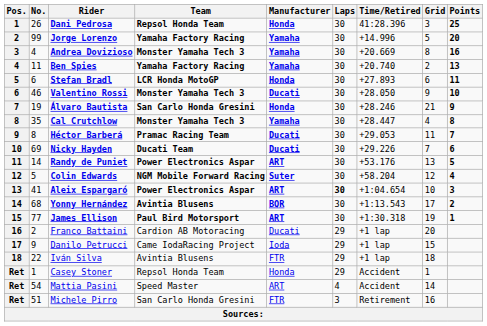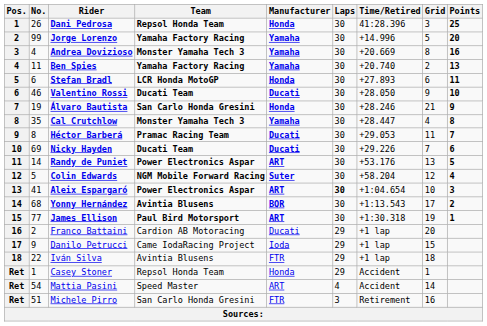 <table class="wikitable" style="font-size: 95%;">
 <tr>
 <th>Pos.</th>
 <th>No.</th>
 <th>Rider</th>
 <th>Team</th>
 <th>Manufacturer</th>
 <th>Laps</th>
 <th>Time/Retired</th>
 <th>Grid</th>
 <th>Points</th>
 </tr>
 <tr>
 <th>1</th>
 <td>26</td>
 <td> <strong><a href='#'>Dani Pedrosa</a></strong></td>
 <td><strong>Repsol Honda Team</strong></td>
 <td><strong><a href='#'>Honda</a></strong></td>
 <td>30</td>
 <td>41:28.396</td>
 <td>3</td>
 <td><strong>25</strong></td>
 </tr>
 <tr>
 <th>2</th>
 <td>99</td>
 <td> <strong><a href='#'>Jorge Lorenzo</a></strong></td>
 <td><strong>Yamaha Factory Racing</strong></td>
 <td><strong><a href='#'>Yamaha</a></strong></td>
 <td>30</td>
 <td>+14.996</td>
 <td>5</td>
 <td><strong>20</strong></td>
 </tr>
 <tr>
 <th>3</th>
 <td>4</td>
 <td> <strong><a href='#'>Andrea Dovizioso</a></strong></td>
 <td><strong>Monster Yamaha Tech 3</strong></td>
 <td><strong><a href='#'>Yamaha</a></strong></td>
 <td>30</td>
 <td>+20.669</td>
 <td>8</td>
 <td><strong>16</strong></td>
 </tr>
 <tr>
 <th>4</th>
 <td>11</td>
 <td> <strong><a href='#'>Ben Spies</a></strong></td>
 <td><strong>Yamaha Factory Racing</strong></td>
 <td><strong><a href='#'>Yamaha</a></strong></td>
 <td>30</td>
 <td>+20.740</td>
 <td>2</td>
 <td><strong>13</strong></td>
 </tr>
 <tr>
 <th>5</th>
 <td>6</td>
 <td> <strong><a href='#'>Stefan Bradl</a></strong></td>
 <td><strong>LCR Honda MotoGP</strong></td>
 <td><strong><a href='#'>Honda</a></strong></td>
 <td>30</td>
 <td>+27.893</td>
 <td>6</td>
 <td><strong>11</strong></td>
 </tr>
 <tr>
 <th>6</th>
 <td>46</td>
 <td> <strong><a href='#'>Valentino Rossi</a></strong></td>
-<td><strong>Monster Yamaha Tech 3</strong></td>
+<td><strong>Ducati Team</strong></td>
 <td><strong><a href='#'>Ducati</a></strong></td>
 <td>30</td>
 <td>+28.050</td>
 <td>9</td>
 <td><strong>10</strong></td>
 </tr>
 <tr>
 <th>7</th>
 <td>19</td>
 <td> <strong><a href='#'>Álvaro Bautista</a></strong></td>
 <td><strong>San Carlo Honda Gresini</strong></td>
 <td><strong><a href='#'>Honda</a></strong></td>
 <td>30</td>
 <td>+28.246</td>
 <td>21</td>
 <td><strong>9</strong></td>
 </tr>
 <tr>
 <th>8</th>
 <td>35</td>
 <td> <strong><a href='#'>Cal Crutchlow</a></strong></td>
 <td><strong>Monster Yamaha Tech 3</strong></td>
 <td><strong><a href='#'>Yamaha</a></strong></td>
 <td>30</td>
 <td>+28.447</td>
 <td>4</td>
 <td><strong>8</strong></td>
 </tr>
 <tr>
 <th>9</th>
 <td>8</td>
 <td> <strong><a href='#'>Héctor Barberá</a></strong></td>
 <td><strong>Pramac Racing Team</strong></td>
 <td><strong><a href='#'>Ducati</a></strong></td>
 <td>30</td>
 <td>+29.053</td>
 <td>11</td>
 <td><strong>7</strong></td>
 </tr>
 <tr>
 <th>10</th>
 <td>69</td>
 <td> <strong><a href='#'>Nicky Hayden</a></strong></td>
 <td><strong>Ducati Team</strong></td>
 <td><strong><a href='#'>Ducati</a></strong></td>
 <td>30</td>
 <td>+29.226</td>
 <td>7</td>
 <td><strong>6</strong></td>
 </tr>
 <tr>
 <th>11</th>
 <td>14</td>
 <td> <strong><a href='#'>Randy de Puniet</a></strong></td>
 <td><strong>Power Electronics Aspar</strong></td>
 <td><strong><a href='#'>ART</a></strong></td>
 <td>30</td>
 <td>+53.176</td>
 <td>13</td>
 <td><strong>5</strong></td>
 </tr>
 <tr>
 <th>12</th>
 <td>5</td>
 <td> <strong><a href='#'>Colin Edwards</a></strong></td>
 <td><strong>NGM Mobile Forward Racing</strong></td>
 <td><strong><a href='#'>Suter</a></strong></td>
 <td>30</td>
 <td>+58.204</td>
 <td>12</td>
 <td><strong>4</strong></td>
 </tr>
 <tr>
 <th>13</th>
 <td>41</td>
 <td> <strong><a href='#'>Aleix Espargaró</a></strong></td>
 <td><strong>Power Electronics Aspar</strong></td>
 <td><strong><a href='#'>ART</a></strong></td>
 <td><strong>30</strong></td>
 <td>+1:04.654</td>
 <td>10</td>
 <td><strong>3</strong></td>
 </tr>
 <tr>
 <th>14</th>
 <td>68</td>
 <td> <strong><a href='#'>Yonny Hernández</a></strong></td>
 <td><strong>Avintia Blusens</strong></td>
 <td><strong><a href='#'>BQR</a></strong></td>
 <td>30</td>
 <td>+1:13.543</td>
 <td>17</td>
 <td><strong>2</strong></td>
 </tr>
 <tr>
 <th>15</th>
 <td>77</td>
 <td> <strong><a href='#'>James Ellison</a></strong></td>
 <td><strong>Paul Bird Motorsport</strong></td>
 <td><strong><a href='#'>ART</a></strong></td>
 <td>30</td>
 <td>+1:30.318</td>
 <td>19</td>
 <td><strong>1</strong></td>
 </tr>
 <tr>
 <th>16</th>
 <td>2</td>
 <td> <a href='#'>Franco Battaini</a></td>
 <td>Cardion AB Motoracing</td>
 <td><a href='#'>Ducati</a></td>
 <td>29</td>
 <td>+1 lap</td>
 <td>20</td>
 <td></td>
 </tr>
 <tr>
 <th>17</th>
 <td>9</td>
 <td> <a href='#'>Danilo Petrucci</a></td>
 <td>Came IodaRacing Project</td>
 <td><a href='#'>Ioda</a></td>
 <td>29</td>
 <td>+1 lap</td>
 <td>15</td>
 <td></td>
 </tr>
 <tr>
 <th>18</th>
 <td>22</td>
 <td> <a href='#'>Iván Silva</a></td>
 <td>Avintia Blusens</td>
 <td><a href='#'>FTR</a></td>
 <td>29</td>
 <td>+1 lap</td>
 <td>18</td>
 <td></td>
 </tr>
 <tr>
 <th>Ret</th>
 <td>1</td>
 <td> <a href='#'>Casey Stoner</a></td>
 <td>Repsol Honda Team</td>
 <td><a href='#'>Honda</a></td>
 <td>29</td>
 <td>Accident</td>
 <td>1</td>
 <td></td>
 </tr>
 <tr>
 <th>Ret</th>
 <td>54</td>
 <td> <a href='#'>Mattia Pasini</a></td>
 <td>Speed Master</td>
 <td><a href='#'>ART</a></td>
 <td>4</td>
 <td>Accident</td>
 <td>14</td>
 <td></td>
 </tr>
 <tr>
 <th>Ret</th>
 <td>51</td>
 <td> <a href='#'>Michele Pirro</a></td>
 <td>San Carlo Honda Gresini</td>
 <td><a href='#'>FTR</a></td>
 <td>3</td>
 <td>Retirement</td>
 <td>16</td>
 <td></td>
 </tr>
 <tr>
 <th colspan=9>Sources: </th>
 </tr>
 </table>
